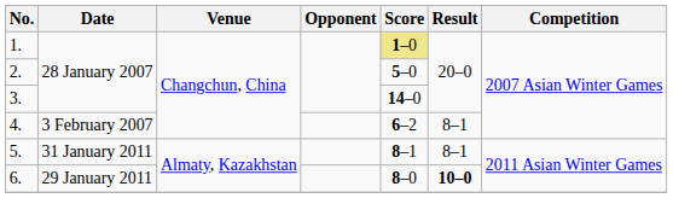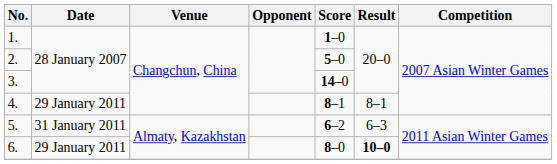 <table class="wikitable">
 <tr>
 <th>No.</th>
 <th>Date</th>
 <th>Venue</th>
 <th>Opponent</th>
 <th>Score</th>
 <th>Result</th>
 <th>Competition</th>
 </tr>
 <tr>
 <td>1.</td>
 <td rowspan=3>28 January 2007</td>
 <td rowspan=4><a href='#'>Changchun</a>, <a href='#'>China</a></td>
 <td rowspan=3></td>
-<td align=center style="background: khaki;"><strong>1</strong>–0</td>
+<td align=center><strong>1</strong>–0</td>
 <td rowspan=3 align=center>20–0</td>
 <td rowspan=4><a href='#'>2007 Asian Winter Games</a></td>
 </tr>
 <tr>
 <td>2.</td>
 <td align=center><strong>5</strong>–0</td>
 </tr>
 <tr>
 <td>3.</td>
 <td align=center><strong>14</strong>–0</td>
 </tr>
 <tr>
 <td>4.</td>
-<td>3 February 2007</td>
+<td>29 January 2011</td>
 <td></td>
-<td align=center><strong>6</strong>–2</td>
+<td align=center><strong>8</strong>–1</td>
 <td align=center>8–1</td>
 </tr>
 <tr>
 <td>5.</td>
 <td>31 January 2011</td>
 <td rowspan=2><a href='#'>Almaty</a>, <a href='#'>Kazakhstan</a></td>
 <td></td>
-<td align=center><strong>8</strong>–1</td>
-<td align=center>8–1</td>
+<td align=center><strong>6</strong>–2</td>
+<td align=center>6–3</td>
 <td rowspan=2><a href='#'>2011 Asian Winter Games</a></td>
 </tr>
 <tr>
 <td>6.</td>
 <td>29 January 2011</td>
 <td></td>
 <td align=center><strong>8</strong>–0</td>
 <td align=center><strong>10–0</strong></td>
 </tr>
 <tr>
 </tr>
 </table>
